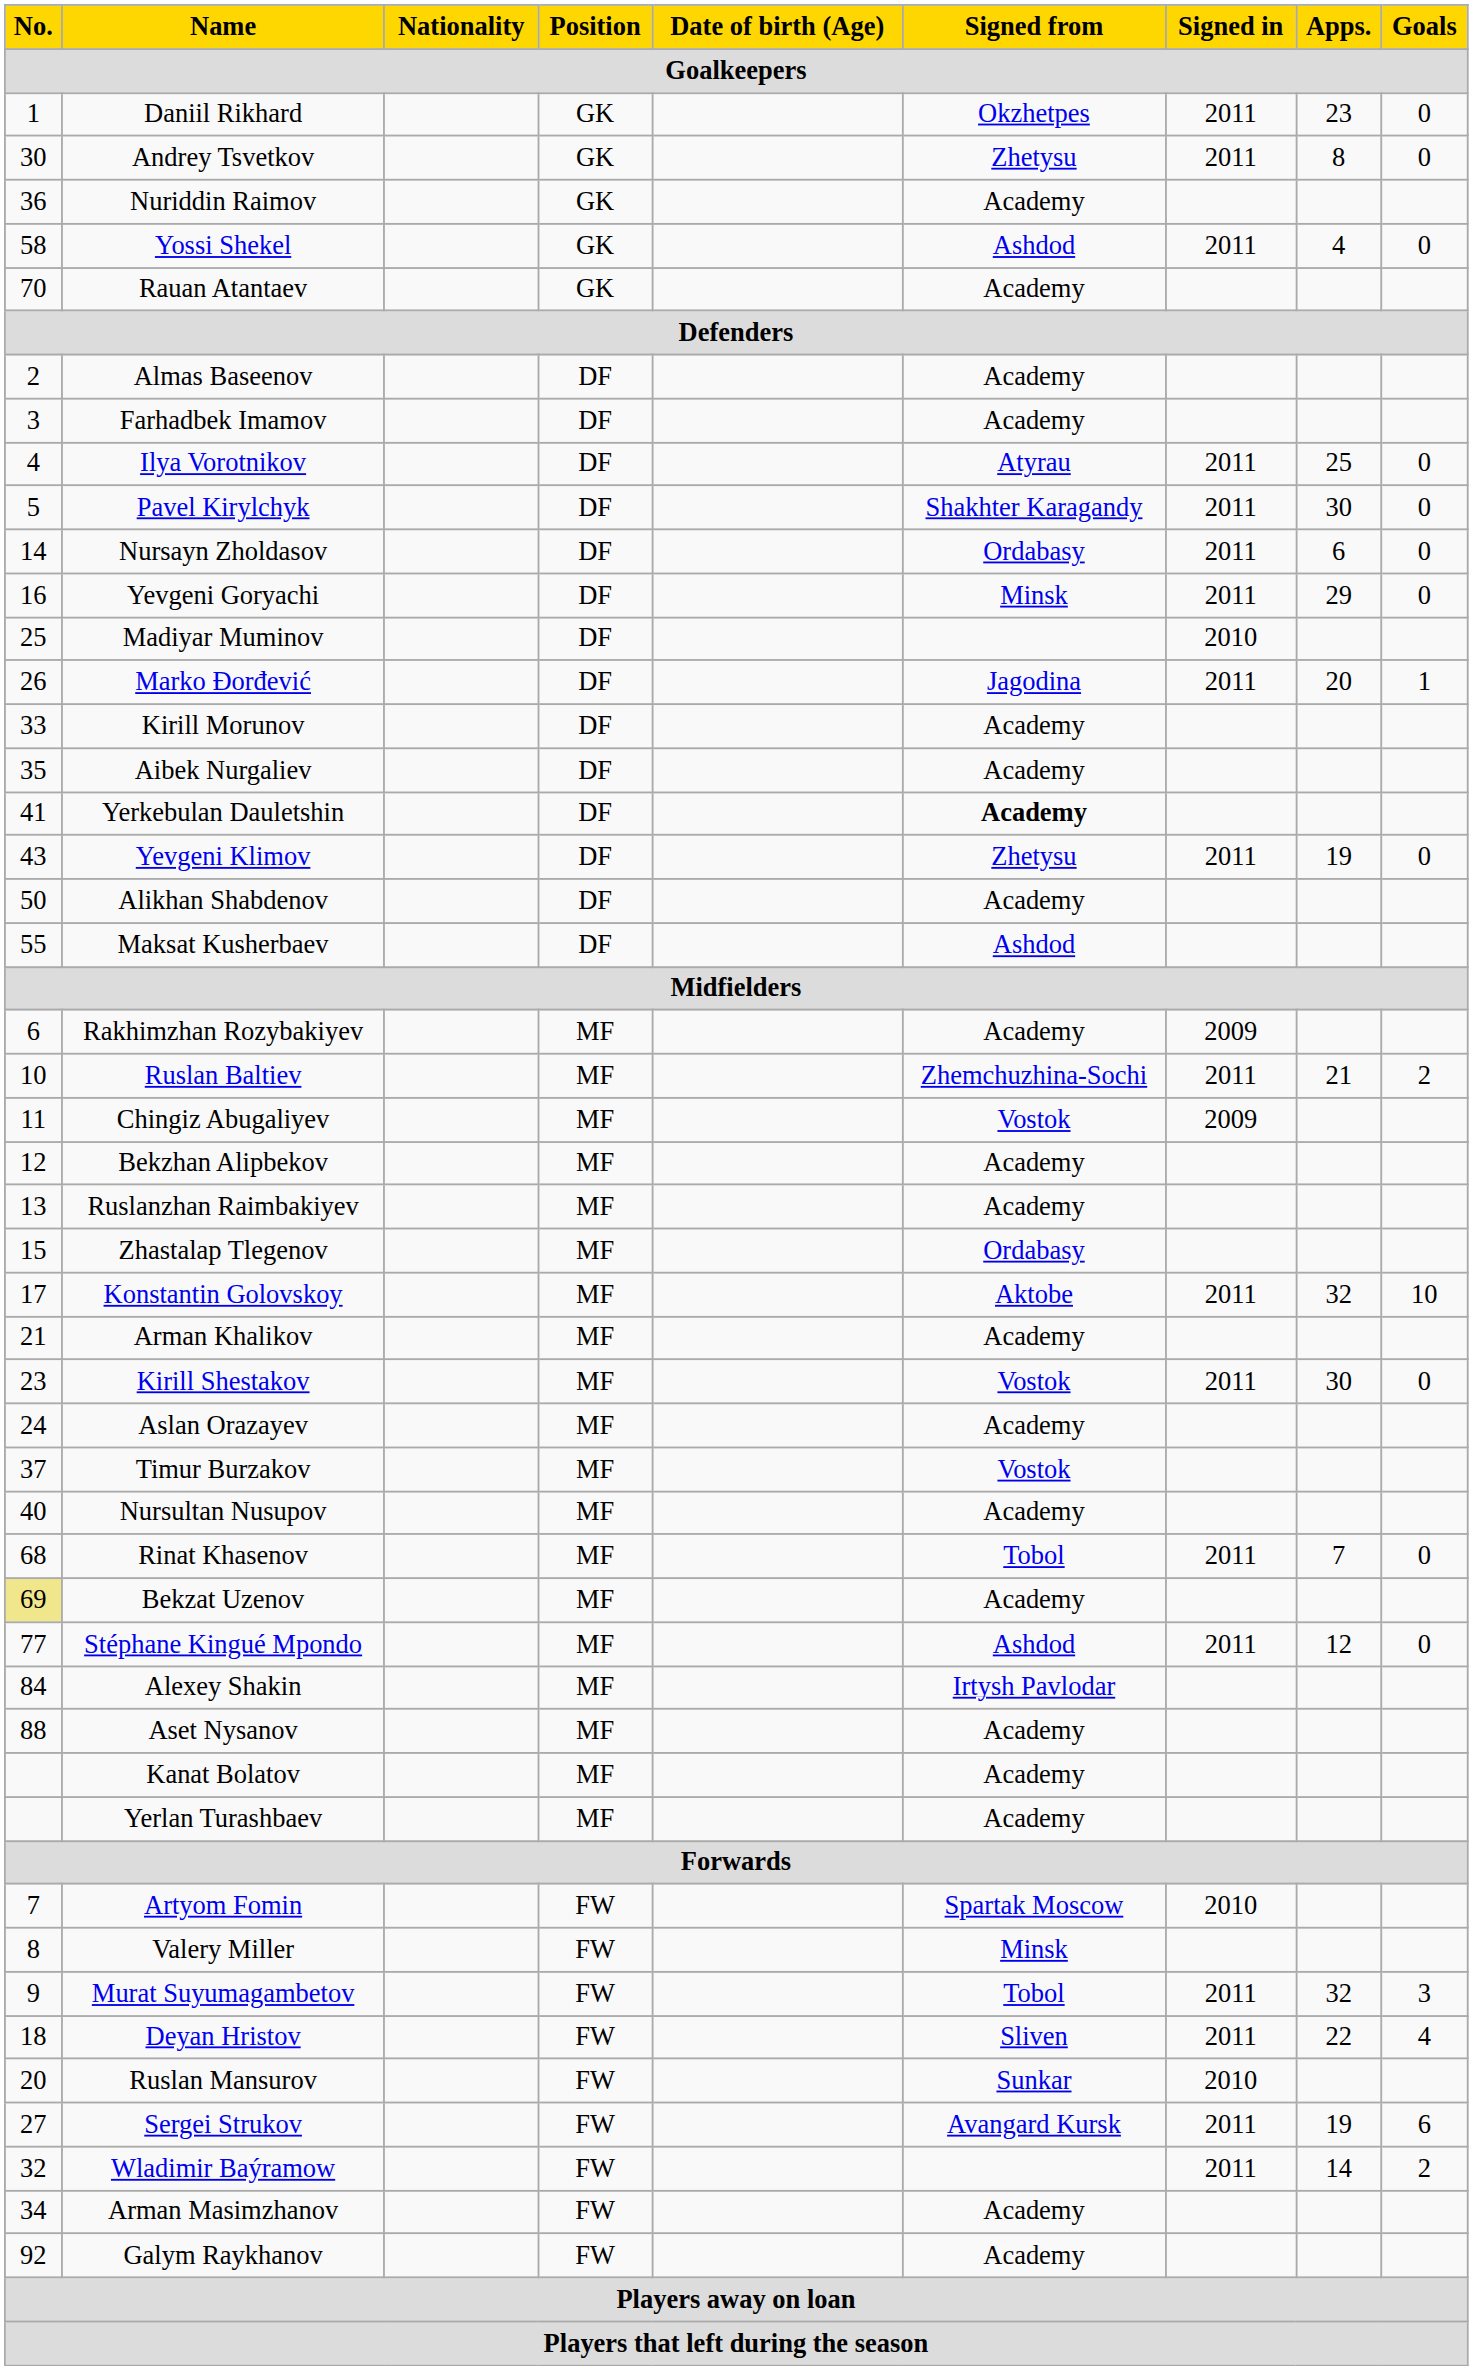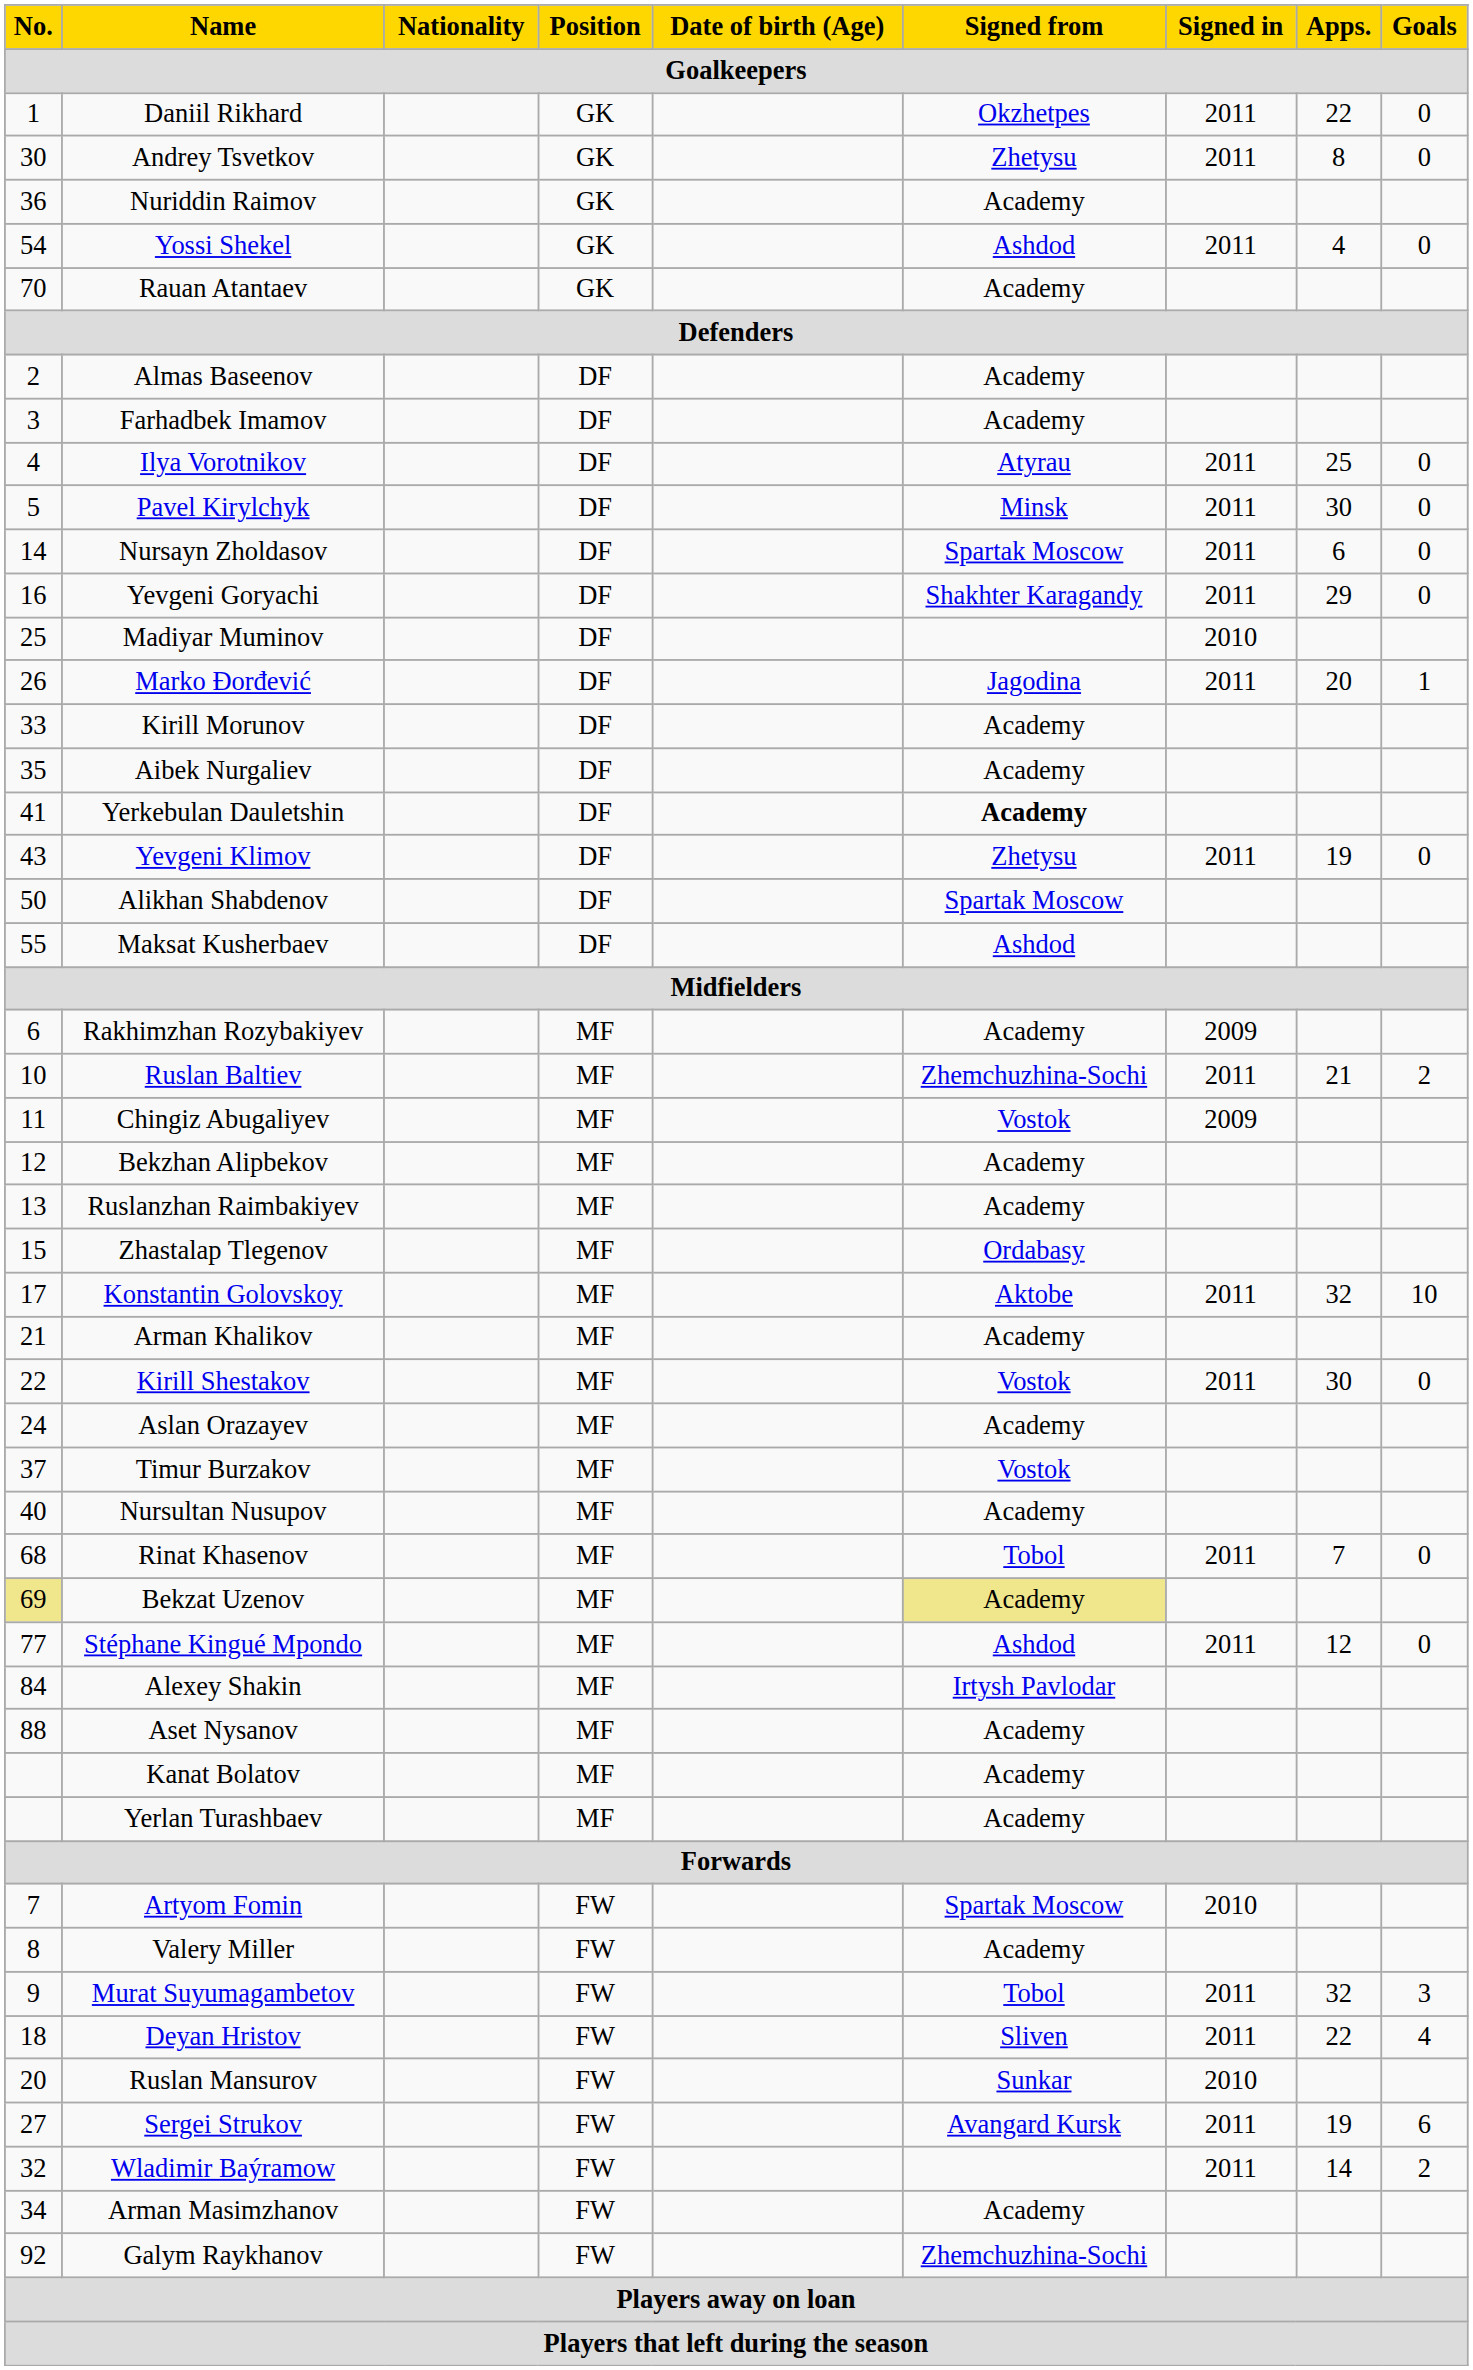 <table class="wikitable"  style="text-align:center; font-size:90%; width:90%;">
 <tr>
 <th style="background:#FFD700; color:#000000; text-align:center;">No.</th>
 <th style="background:#FFD700; color:#000000; text-align:center;">Name</th>
 <th style="background:#FFD700; color:#000000; text-align:center;">Nationality</th>
 <th style="background:#FFD700; color:#000000; text-align:center;">Position</th>
 <th style="background:#FFD700; color:#000000; text-align:center;">Date of birth (Age)</th>
 <th style="background:#FFD700; color:#000000; text-align:center;">Signed from</th>
 <th style="background:#FFD700; color:#000000; text-align:center;">Signed in</th>
 <th style="background:#FFD700; color:#000000; text-align:center;">Apps.</th>
 <th style="background:#FFD700; color:#000000; text-align:center;">Goals</th>
 </tr>
 <tr>
 <th colspan="11"  style="background:#dcdcdc; text-align:center;">Goalkeepers</th>
 </tr>
 <tr>
 <td>1</td>
 <td>Daniil Rikhard</td>
 <td></td>
 <td>GK</td>
 <td></td>
 <td><a href='#'>Okzhetpes</a></td>
 <td>2011</td>
-<td>23</td>
+<td>22</td>
 <td>0</td>
 </tr>
 <tr>
 <td>30</td>
 <td>Andrey Tsvetkov</td>
 <td></td>
 <td>GK</td>
 <td></td>
 <td><a href='#'>Zhetysu</a></td>
 <td>2011</td>
 <td>8</td>
 <td>0</td>
 </tr>
 <tr>
 <td>36</td>
 <td>Nuriddin Raimov</td>
 <td></td>
 <td>GK</td>
 <td></td>
 <td>Academy</td>
 <td></td>
 <td></td>
 <td></td>
 </tr>
 <tr>
-<td>58</td>
+<td>54</td>
 <td><a href='#'>Yossi Shekel</a></td>
 <td></td>
 <td>GK</td>
 <td></td>
 <td><a href='#'>Ashdod</a></td>
 <td>2011</td>
 <td>4</td>
 <td>0</td>
 </tr>
 <tr>
 <td>70</td>
 <td>Rauan Atantaev</td>
 <td></td>
 <td>GK</td>
 <td></td>
 <td>Academy</td>
 <td></td>
 <td></td>
 <td></td>
 </tr>
 <tr>
 <th colspan="11"  style="background:#dcdcdc; text-align:center;">Defenders</th>
 </tr>
 <tr>
 <td>2</td>
 <td>Almas Baseenov</td>
 <td></td>
 <td>DF</td>
 <td></td>
 <td>Academy</td>
 <td></td>
 <td></td>
 <td></td>
 </tr>
 <tr>
 <td>3</td>
 <td>Farhadbek Imamov</td>
 <td></td>
 <td>DF</td>
 <td></td>
 <td>Academy</td>
 <td></td>
 <td></td>
 <td></td>
 </tr>
 <tr>
 <td>4</td>
 <td><a href='#'>Ilya Vorotnikov</a></td>
 <td></td>
 <td>DF</td>
 <td></td>
 <td><a href='#'>Atyrau</a></td>
 <td>2011</td>
 <td>25</td>
 <td>0</td>
 </tr>
 <tr>
 <td>5</td>
 <td><a href='#'>Pavel Kirylchyk</a></td>
 <td></td>
 <td>DF</td>
 <td></td>
-<td><a href='#'>Shakhter Karagandy</a></td>
+<td><a href='#'>Minsk</a></td>
 <td>2011</td>
 <td>30</td>
 <td>0</td>
 </tr>
 <tr>
 <td>14</td>
 <td>Nursayn Zholdasov</td>
 <td></td>
 <td>DF</td>
 <td></td>
-<td><a href='#'>Ordabasy</a></td>
+<td><a href='#'>Spartak Moscow</a></td>
 <td>2011</td>
 <td>6</td>
 <td>0</td>
 </tr>
 <tr>
 <td>16</td>
 <td>Yevgeni Goryachi</td>
 <td></td>
 <td>DF</td>
 <td></td>
-<td><a href='#'>Minsk</a></td>
+<td><a href='#'>Shakhter Karagandy</a></td>
 <td>2011</td>
 <td>29</td>
 <td>0</td>
 </tr>
 <tr>
 <td>25</td>
 <td>Madiyar Muminov</td>
 <td></td>
 <td>DF</td>
 <td></td>
 <td></td>
 <td>2010</td>
 <td></td>
 <td></td>
 </tr>
 <tr>
 <td>26</td>
 <td><a href='#'>Marko Đorđević</a></td>
 <td></td>
 <td>DF</td>
 <td></td>
 <td><a href='#'>Jagodina</a></td>
 <td>2011</td>
 <td>20</td>
 <td>1</td>
 </tr>
 <tr>
 <td>33</td>
 <td>Kirill Morunov</td>
 <td></td>
 <td>DF</td>
 <td></td>
 <td>Academy</td>
 <td></td>
 <td></td>
 <td></td>
 </tr>
 <tr>
 <td>35</td>
 <td>Aibek Nurgaliev</td>
 <td></td>
 <td>DF</td>
 <td></td>
 <td>Academy</td>
 <td></td>
 <td></td>
 <td></td>
 </tr>
 <tr>
 <td>41</td>
 <td>Yerkebulan Dauletshin</td>
 <td></td>
 <td>DF</td>
 <td></td>
 <td><strong>Academy</strong></td>
 <td></td>
 <td></td>
 <td></td>
 </tr>
 <tr>
 <td>43</td>
 <td><a href='#'>Yevgeni Klimov</a></td>
 <td></td>
 <td>DF</td>
 <td></td>
 <td><a href='#'>Zhetysu</a></td>
 <td>2011</td>
 <td>19</td>
 <td>0</td>
 </tr>
 <tr>
 <td>50</td>
 <td>Alikhan Shabdenov</td>
 <td></td>
 <td>DF</td>
 <td></td>
-<td>Academy</td>
+<td><a href='#'>Spartak Moscow</a></td>
 <td></td>
 <td></td>
 <td></td>
 </tr>
 <tr>
 <td>55</td>
 <td>Maksat Kusherbaev</td>
 <td></td>
 <td>DF</td>
 <td></td>
 <td><a href='#'>Ashdod</a></td>
 <td></td>
 <td></td>
 <td></td>
 </tr>
 <tr>
 <th colspan="11"  style="background:#dcdcdc; text-align:center;">Midfielders</th>
 </tr>
 <tr>
 <td>6</td>
 <td>Rakhimzhan Rozybakiyev</td>
 <td></td>
 <td>MF</td>
 <td></td>
 <td>Academy</td>
 <td>2009</td>
 <td></td>
 <td></td>
 </tr>
 <tr>
 <td>10</td>
 <td><a href='#'>Ruslan Baltiev</a></td>
 <td></td>
 <td>MF</td>
 <td></td>
 <td><a href='#'>Zhemchuzhina-Sochi</a></td>
 <td>2011</td>
 <td>21</td>
 <td>2</td>
 </tr>
 <tr>
 <td>11</td>
 <td>Chingiz Abugaliyev</td>
 <td></td>
 <td>MF</td>
 <td></td>
 <td><a href='#'>Vostok</a></td>
 <td>2009</td>
 <td></td>
 <td></td>
 </tr>
 <tr>
 <td>12</td>
 <td>Bekzhan Alipbekov</td>
 <td></td>
 <td>MF</td>
 <td></td>
 <td>Academy</td>
 <td></td>
 <td></td>
 <td></td>
 </tr>
 <tr>
 <td>13</td>
 <td>Ruslanzhan Raimbakiyev</td>
 <td></td>
 <td>MF</td>
 <td></td>
 <td>Academy</td>
 <td></td>
 <td></td>
 <td></td>
 </tr>
 <tr>
 <td>15</td>
 <td>Zhastalap Tlegenov</td>
 <td></td>
 <td>MF</td>
 <td></td>
 <td><a href='#'>Ordabasy</a></td>
 <td></td>
 <td></td>
 <td></td>
 </tr>
 <tr>
 <td>17</td>
 <td><a href='#'>Konstantin Golovskoy</a></td>
 <td></td>
 <td>MF</td>
 <td></td>
 <td><a href='#'>Aktobe</a></td>
 <td>2011</td>
 <td>32</td>
 <td>10</td>
 </tr>
 <tr>
 <td>21</td>
 <td>Arman Khalikov</td>
 <td></td>
 <td>MF</td>
 <td></td>
 <td>Academy</td>
 <td></td>
 <td></td>
 <td></td>
 </tr>
 <tr>
-<td>23</td>
+<td>22</td>
 <td><a href='#'>Kirill Shestakov</a></td>
 <td></td>
 <td>MF</td>
 <td></td>
 <td><a href='#'>Vostok</a></td>
 <td>2011</td>
 <td>30</td>
 <td>0</td>
 </tr>
 <tr>
 <td>24</td>
 <td>Aslan Orazayev</td>
 <td></td>
 <td>MF</td>
 <td></td>
 <td>Academy</td>
 <td></td>
 <td></td>
 <td></td>
 </tr>
 <tr>
 <td>37</td>
 <td>Timur Burzakov</td>
 <td></td>
 <td>MF</td>
 <td></td>
 <td><a href='#'>Vostok</a></td>
 <td></td>
 <td></td>
 <td></td>
 </tr>
 <tr>
 <td>40</td>
 <td>Nursultan Nusupov</td>
 <td></td>
 <td>MF</td>
 <td></td>
 <td>Academy</td>
 <td></td>
 <td></td>
 <td></td>
 </tr>
 <tr>
 <td>68</td>
 <td>Rinat Khasenov</td>
 <td></td>
 <td>MF</td>
 <td></td>
 <td><a href='#'>Tobol</a></td>
 <td>2011</td>
 <td>7</td>
 <td>0</td>
 </tr>
 <tr>
 <td style="background: khaki;">69</td>
 <td>Bekzat Uzenov</td>
 <td></td>
 <td>MF</td>
 <td></td>
-<td>Academy</td>
+<td style="background: khaki;">Academy</td>
 <td></td>
 <td></td>
 <td></td>
 </tr>
 <tr>
 <td>77</td>
 <td><a href='#'>Stéphane Kingué Mpondo</a></td>
 <td></td>
 <td>MF</td>
 <td></td>
 <td><a href='#'>Ashdod</a></td>
 <td>2011</td>
 <td>12</td>
 <td>0</td>
 </tr>
 <tr>
 <td>84</td>
 <td>Alexey Shakin</td>
 <td></td>
 <td>MF</td>
 <td></td>
 <td><a href='#'>Irtysh Pavlodar</a></td>
 <td></td>
 <td></td>
 <td></td>
 </tr>
 <tr>
 <td>88</td>
 <td>Aset Nysanov</td>
 <td></td>
 <td>MF</td>
 <td></td>
 <td>Academy</td>
 <td></td>
 <td></td>
 <td></td>
 </tr>
 <tr>
 <td></td>
 <td>Kanat Bolatov</td>
 <td></td>
 <td>MF</td>
 <td></td>
 <td>Academy</td>
 <td></td>
 <td></td>
 <td></td>
 </tr>
 <tr>
 <td></td>
 <td>Yerlan Turashbaev</td>
 <td></td>
 <td>MF</td>
 <td></td>
 <td>Academy</td>
 <td></td>
 <td></td>
 <td></td>
 </tr>
 <tr>
 <th colspan="11"  style="background:#dcdcdc; text-align:center;">Forwards</th>
 </tr>
 <tr>
 <td>7</td>
 <td><a href='#'>Artyom Fomin</a></td>
 <td></td>
 <td>FW</td>
 <td></td>
 <td><a href='#'>Spartak Moscow</a></td>
 <td>2010</td>
 <td></td>
 <td></td>
 </tr>
 <tr>
 <td>8</td>
 <td>Valery Miller</td>
 <td></td>
 <td>FW</td>
 <td></td>
-<td><a href='#'>Minsk</a></td>
+<td>Academy</td>
 <td></td>
 <td></td>
 <td></td>
 </tr>
 <tr>
 <td>9</td>
 <td><a href='#'>Murat Suyumagambetov</a></td>
 <td></td>
 <td>FW</td>
 <td></td>
 <td><a href='#'>Tobol</a></td>
 <td>2011</td>
 <td>32</td>
 <td>3</td>
 </tr>
 <tr>
 <td>18</td>
 <td><a href='#'>Deyan Hristov</a></td>
 <td></td>
 <td>FW</td>
 <td></td>
 <td><a href='#'>Sliven</a></td>
 <td>2011</td>
 <td>22</td>
 <td>4</td>
 </tr>
 <tr>
 <td>20</td>
 <td>Ruslan Mansurov</td>
 <td></td>
 <td>FW</td>
 <td></td>
 <td><a href='#'>Sunkar</a></td>
 <td>2010</td>
 <td></td>
 <td></td>
 </tr>
 <tr>
 <td>27</td>
 <td><a href='#'>Sergei Strukov</a></td>
 <td></td>
 <td>FW</td>
 <td></td>
 <td><a href='#'>Avangard Kursk</a></td>
 <td>2011</td>
 <td>19</td>
 <td>6</td>
 </tr>
 <tr>
 <td>32</td>
 <td><a href='#'>Wladimir Baýramow</a></td>
 <td></td>
 <td>FW</td>
 <td></td>
 <td></td>
 <td>2011</td>
 <td>14</td>
 <td>2</td>
 </tr>
 <tr>
 <td>34</td>
 <td>Arman Masimzhanov</td>
 <td></td>
 <td>FW</td>
 <td></td>
 <td>Academy</td>
 <td></td>
 <td></td>
 <td></td>
 </tr>
 <tr>
 <td>92</td>
 <td>Galym Raykhanov</td>
 <td></td>
 <td>FW</td>
 <td></td>
-<td>Academy</td>
+<td><a href='#'>Zhemchuzhina-Sochi</a></td>
 <td></td>
 <td></td>
 <td></td>
 </tr>
 <tr>
 <th colspan="11"  style="background:#dcdcdc; text-align:center;">Players away on loan</th>
 </tr>
 <tr>
 <th colspan="11"  style="background:#dcdcdc; text-align:center;">Players that left during the season</th>
 </tr>
 </table>
